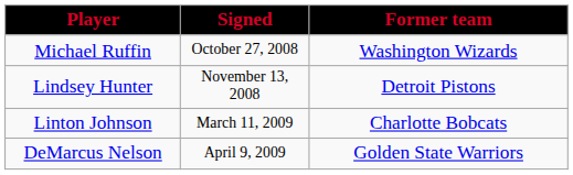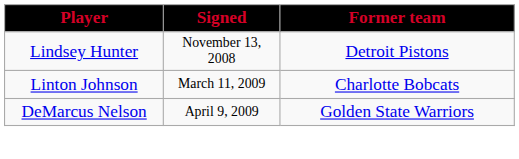 <table class="wikitable" style="text-align: center">
 <tr bgcolor="#dddddd">
 <th style="background:black; color:#d40026" width="140px">Player</th>
 <th style="background:black; color:#d40026" width="100px">Signed</th>
 <th style="background:black; color:#d40026" width="210px">Former team</th>
-</tr>
-<tr>
-<td><a href='#'>Michael Ruffin</a></td>
-<td style="font-size: 80%">October 27, 2008</td>
-<td><a href='#'>Washington Wizards</a></td>
 </tr>
 <tr>
 <td><a href='#'>Lindsey Hunter</a></td>
 <td style="font-size: 80%">November 13, 2008</td>
 <td><a href='#'>Detroit Pistons</a></td>
 </tr>
 <tr>
 <td><a href='#'>Linton Johnson</a></td>
 <td style="font-size: 80%">March 11, 2009</td>
 <td><a href='#'>Charlotte Bobcats</a></td>
 </tr>
 <tr>
 <td><a href='#'>DeMarcus Nelson</a></td>
 <td style="font-size: 80%">April 9, 2009</td>
 <td><a href='#'>Golden State Warriors</a></td>
 </tr>
 </table>
